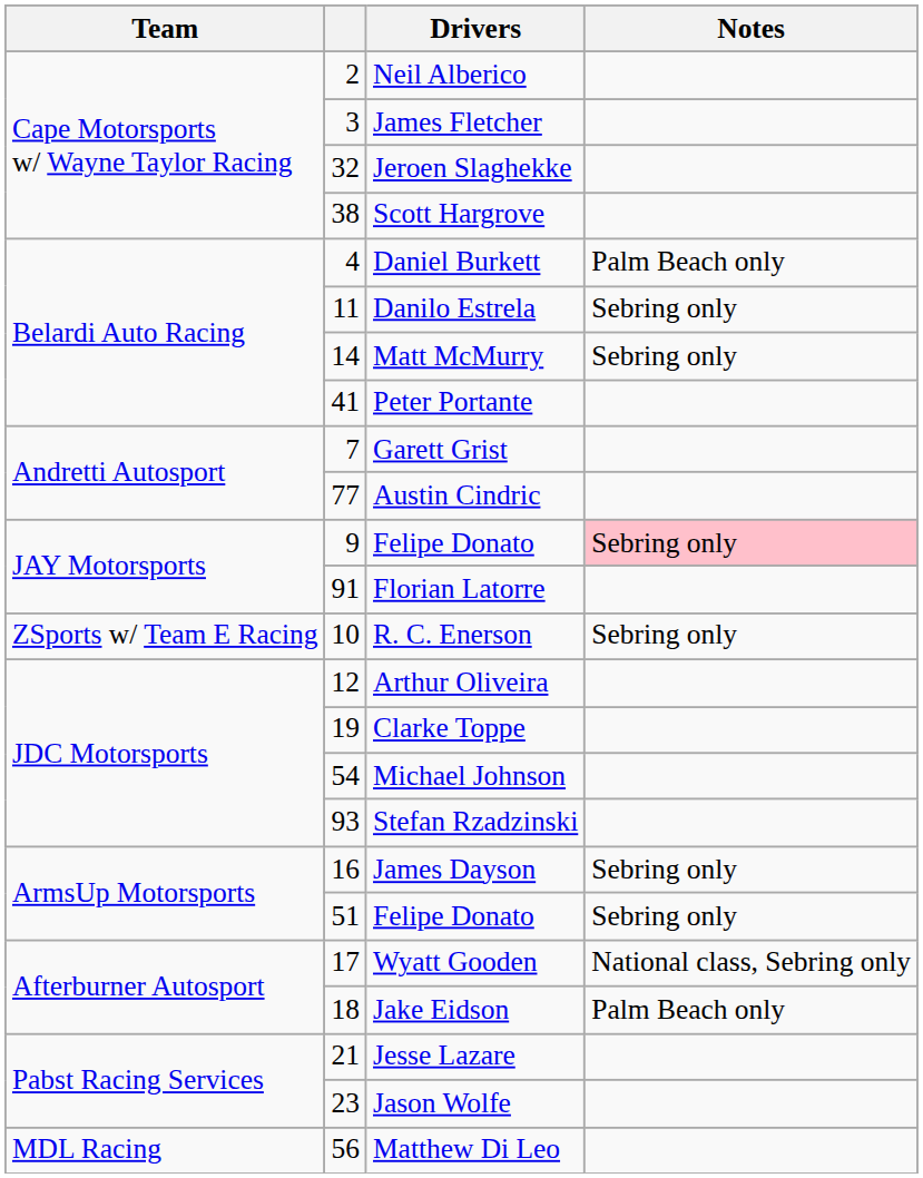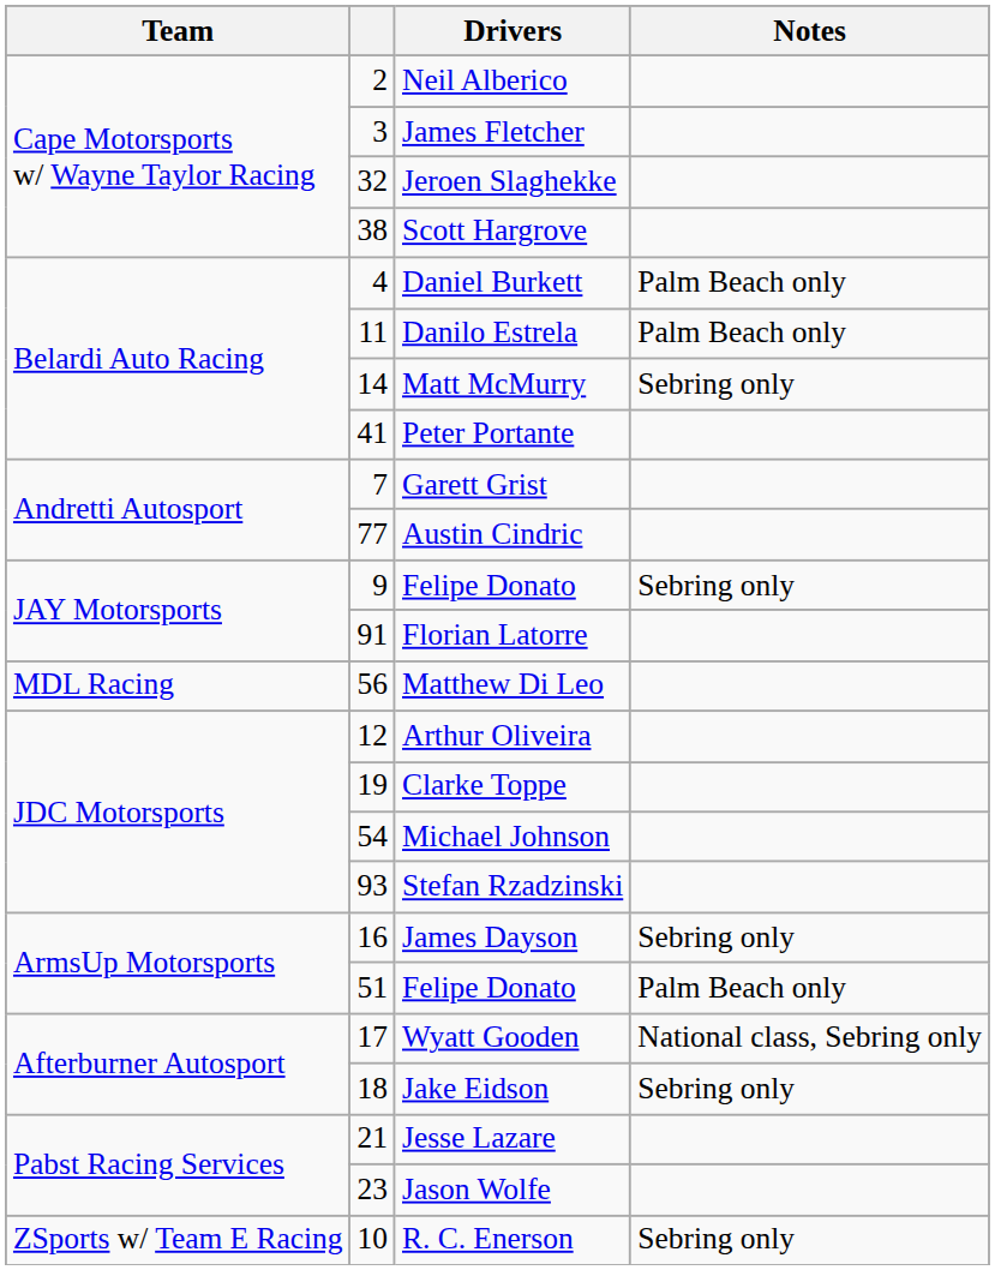 <table class="wikitable" style="font-size:85%;">
 <tr>
 <th>Team</th>
 <th></th>
 <th>Drivers</th>
 <th>Notes</th>
 </tr>
 <tr>
 <td rowspan=4> <a href='#'>Cape Motorsports</a><br>w/ <a href='#'>Wayne Taylor Racing</a></td>
 <td align="right">2</td>
 <td> <a href='#'>Neil Alberico</a></td>
 <td></td>
 </tr>
 <tr>
 <td align="right">3</td>
 <td> <a href='#'>James Fletcher</a></td>
 <td></td>
 </tr>
 <tr>
 <td align="right">32</td>
 <td> <a href='#'>Jeroen Slaghekke</a></td>
 <td></td>
 </tr>
 <tr>
 <td align="right">38</td>
 <td> <a href='#'>Scott Hargrove</a></td>
 <td></td>
 </tr>
 <tr>
 <td rowspan=4> <a href='#'>Belardi Auto Racing</a></td>
 <td align="right">4</td>
 <td> <a href='#'>Daniel Burkett</a></td>
 <td>Palm Beach only</td>
 </tr>
 <tr>
 <td align="right">11</td>
 <td> <a href='#'>Danilo Estrela</a></td>
-<td>Sebring only</td>
+<td>Palm Beach only</td>
 </tr>
 <tr>
 <td align="right">14</td>
 <td> <a href='#'>Matt McMurry</a></td>
 <td>Sebring only</td>
 </tr>
 <tr>
 <td align="right">41</td>
 <td> <a href='#'>Peter Portante</a></td>
 <td></td>
 </tr>
 <tr>
 <td rowspan=2> <a href='#'>Andretti Autosport</a></td>
 <td align="right">7</td>
 <td> <a href='#'>Garett Grist</a></td>
 <td></td>
 </tr>
 <tr>
 <td align="right">77</td>
 <td> <a href='#'>Austin Cindric</a></td>
 <td></td>
 </tr>
 <tr>
 <td rowspan=2> <a href='#'>JAY Motorsports</a></td>
 <td align="right">9</td>
 <td> <a href='#'>Felipe Donato</a></td>
-<td style="background: pink;">Sebring only</td>
+<td>Sebring only</td>
 </tr>
 <tr>
 <td align="right">91</td>
 <td> <a href='#'>Florian Latorre</a></td>
 <td></td>
 </tr>
 <tr>
-<td> <a href='#'>ZSports</a> w/ <a href='#'>Team E Racing</a></td>
-<td align="right">10</td>
-<td> <a href='#'>R. C. Enerson</a></td>
-<td>Sebring only</td>
+<td> <a href='#'>MDL Racing</a></td>
+<td align="right">56</td>
+<td> <a href='#'>Matthew Di Leo</a></td>
+<td></td>
 </tr>
 <tr>
 <td rowspan=4> <a href='#'>JDC Motorsports</a></td>
 <td align="right">12</td>
 <td> <a href='#'>Arthur Oliveira</a></td>
 <td></td>
 </tr>
 <tr>
 <td align="right">19</td>
 <td> <a href='#'>Clarke Toppe</a></td>
 <td></td>
 </tr>
 <tr>
 <td align="right">54</td>
 <td> <a href='#'>Michael Johnson</a></td>
 <td></td>
 </tr>
 <tr>
 <td align="right">93</td>
 <td> <a href='#'>Stefan Rzadzinski</a></td>
 <td></td>
 </tr>
 <tr>
 <td rowspan=2> <a href='#'>ArmsUp Motorsports</a></td>
 <td align="right">16</td>
 <td> <a href='#'>James Dayson</a></td>
 <td>Sebring only</td>
 </tr>
 <tr>
 <td align="right">51</td>
 <td> <a href='#'>Felipe Donato</a></td>
-<td>Sebring only</td>
+<td>Palm Beach only</td>
 </tr>
 <tr>
 <td rowspan=2> <a href='#'>Afterburner Autosport</a></td>
 <td align="right">17</td>
 <td> <a href='#'>Wyatt Gooden</a></td>
 <td>National class, Sebring only</td>
 </tr>
 <tr>
 <td align="right">18</td>
 <td> <a href='#'>Jake Eidson</a></td>
-<td>Palm Beach only</td>
+<td>Sebring only</td>
 </tr>
 <tr>
 <td rowspan=2> <a href='#'>Pabst Racing Services</a></td>
 <td align="right">21</td>
 <td> <a href='#'>Jesse Lazare</a></td>
 <td></td>
 </tr>
 <tr>
 <td align="right">23</td>
 <td> <a href='#'>Jason Wolfe</a></td>
 <td></td>
 </tr>
 <tr>
-<td> <a href='#'>MDL Racing</a></td>
-<td align="right">56</td>
-<td> <a href='#'>Matthew Di Leo</a></td>
-<td></td>
+<td> <a href='#'>ZSports</a> w/ <a href='#'>Team E Racing</a></td>
+<td align="right">10</td>
+<td> <a href='#'>R. C. Enerson</a></td>
+<td>Sebring only</td>
 </tr>
 </table>
